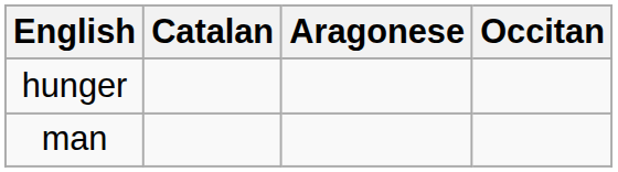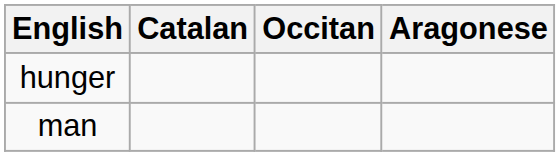 <table class="wikitable" style="text-align:center;">
 <tr>
 <th>English</th>
 <th>Catalan</th>
+<th>Occitan</th>
 <th>Aragonese</th>
-<th>Occitan</th>
 </tr>
 <tr>
 <td>hunger</td>
 <td></td>
 <td></td>
 <td></td>
 </tr>
 <tr>
 <td>man</td>
 <td></td>
 <td></td>
 <td></td>
 </tr>
 </table>
